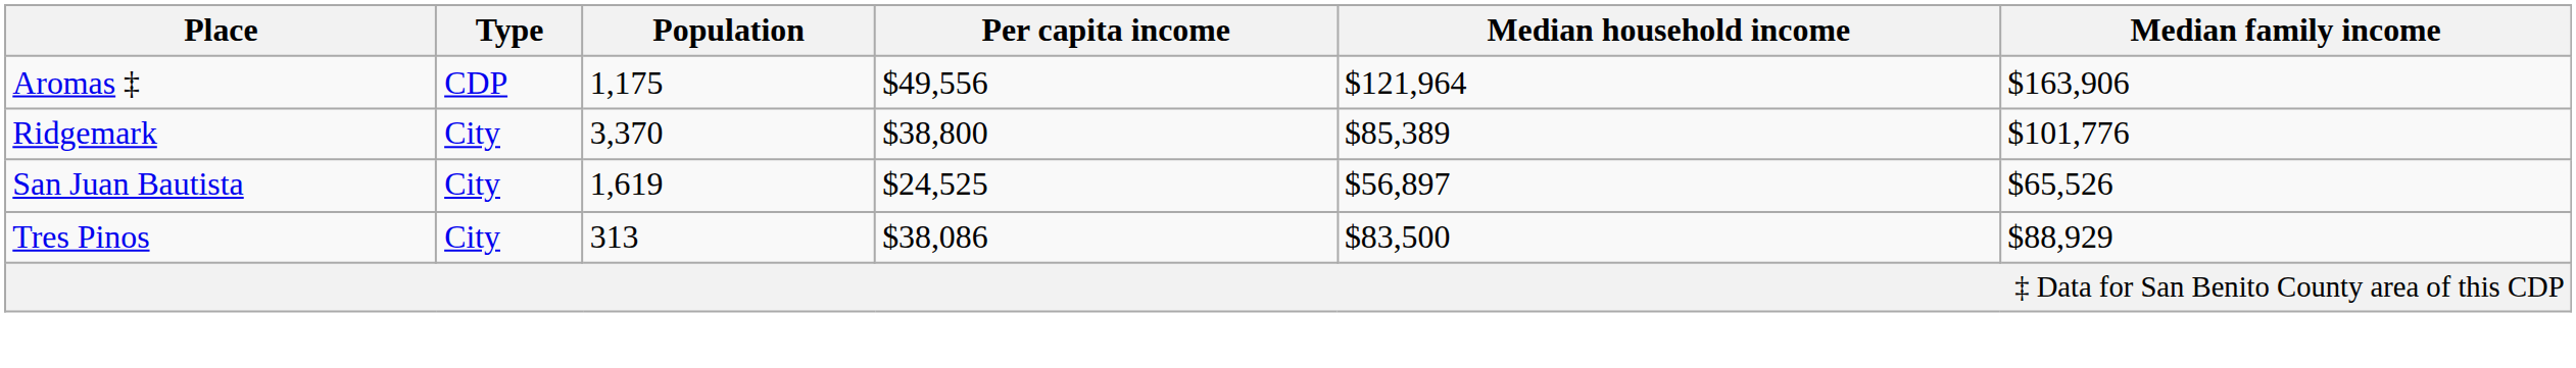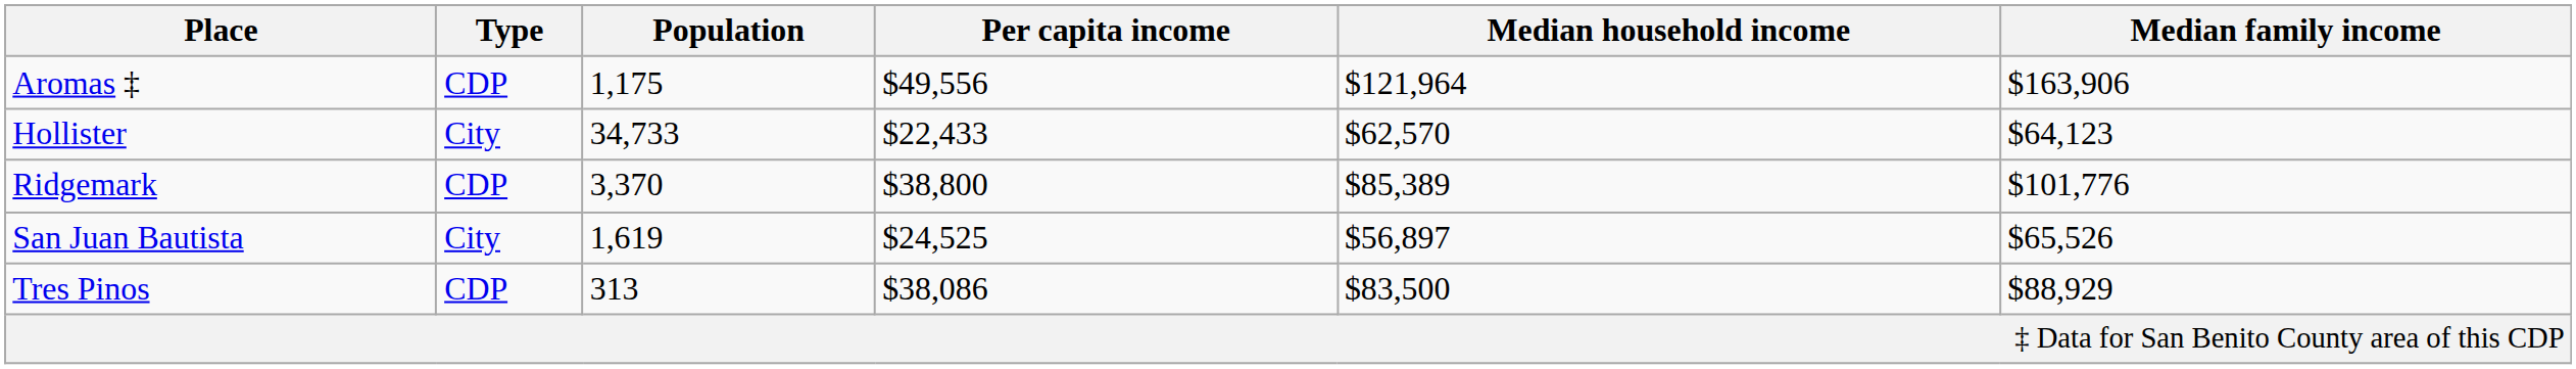 <table class="wikitable collapsible collapsed sortable" style="width: 100%;">
 <tr>
 </tr>
 <tr>
 <th>Place</th>
 <th>Type</th>
 <th>Population</th>
 <th data-sort-type="currency">Per capita income</th>
 <th data-sort-type="currency">Median household income</th>
 <th data-sort-type="currency">Median family income</th>
 </tr>
 <tr>
 <td><a href='#'>Aromas</a> ‡</td>
 <td><a href='#'>CDP</a></td>
 <td>1,175</td>
 <td>$49,556</td>
 <td>$121,964</td>
 <td>$163,906</td>
 </tr>
 <tr>
+<td><a href='#'>Hollister</a></td>
+<td><a href='#'>City</a></td>
+<td>34,733</td>
+<td>$22,433</td>
+<td>$62,570</td>
+<td>$64,123</td>
+</tr>
+<tr>
 <td><a href='#'>Ridgemark</a></td>
-<td><a href='#'>City</a></td>
+<td><a href='#'>CDP</a></td>
 <td>3,370</td>
 <td>$38,800</td>
 <td>$85,389</td>
 <td>$101,776</td>
 </tr>
 <tr>
 <td><a href='#'>San Juan Bautista</a></td>
 <td><a href='#'>City</a></td>
 <td>1,619</td>
 <td>$24,525</td>
 <td>$56,897</td>
 <td>$65,526</td>
 </tr>
 <tr>
 <td><a href='#'>Tres Pinos</a></td>
-<td><a href='#'>City</a></td>
+<td><a href='#'>CDP</a></td>
 <td>313</td>
 <td>$38,086</td>
 <td>$83,500</td>
 <td>$88,929</td>
 </tr>
 <tr>
 <th colspan=6 style="text-align: right; font-weight: normal; font-size: 90%;">‡ Data for San Benito County area of this CDP</th>
 </tr>
 </table>
